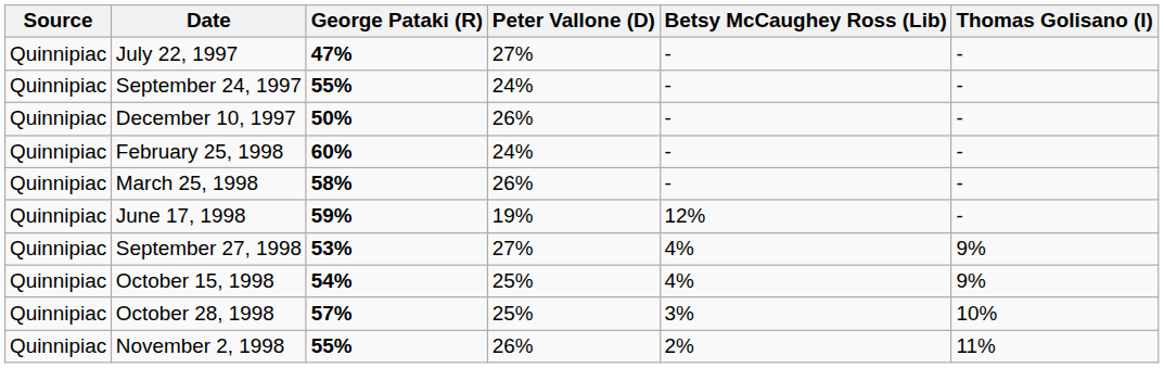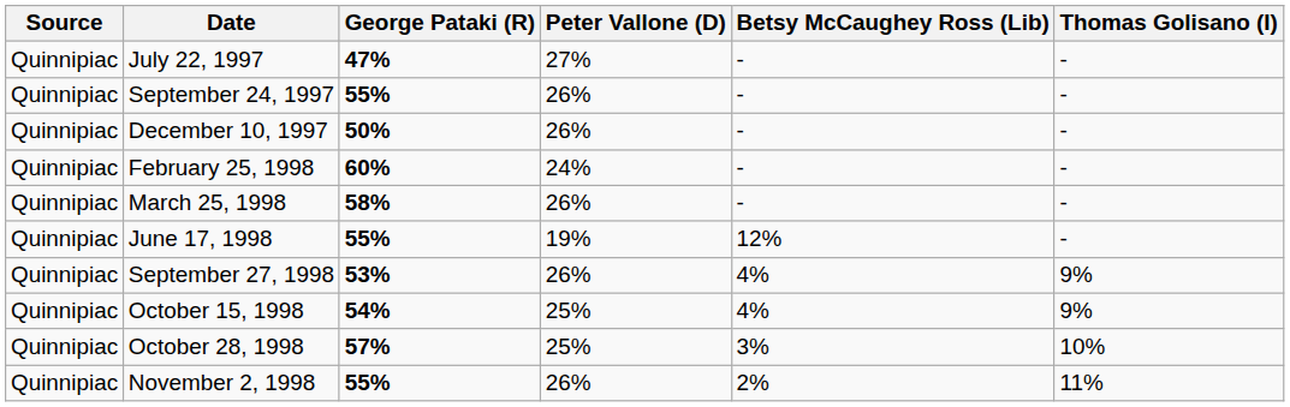 <table class="wikitable">
 <tr>
 <th>Source</th>
 <th>Date</th>
 <th>George Pataki (R)</th>
 <th>Peter Vallone (D)</th>
 <th>Betsy McCaughey Ross (Lib)</th>
 <th>Thomas Golisano (I)</th>
 </tr>
 <tr>
 <td>Quinnipiac</td>
 <td>July 22, 1997</td>
 <td><strong>47%</strong></td>
 <td>27%</td>
 <td>-</td>
 <td>-</td>
 </tr>
 <tr>
 <td>Quinnipiac</td>
 <td>September 24, 1997</td>
 <td><strong>55%</strong></td>
-<td>24%</td>
+<td>26%</td>
 <td>-</td>
 <td>-</td>
 </tr>
 <tr>
 <td>Quinnipiac</td>
 <td>December 10, 1997</td>
 <td><strong>50%</strong></td>
 <td>26%</td>
 <td>-</td>
 <td>-</td>
 </tr>
 <tr>
 <td>Quinnipiac</td>
 <td>February 25, 1998</td>
 <td><strong>60%</strong></td>
 <td>24%</td>
 <td>-</td>
 <td>-</td>
 </tr>
 <tr>
 <td>Quinnipiac</td>
 <td>March 25, 1998</td>
 <td><strong>58%</strong></td>
 <td>26%</td>
 <td>-</td>
 <td>-</td>
 </tr>
 <tr>
 <td>Quinnipiac</td>
 <td>June 17, 1998</td>
-<td><strong>59%</strong></td>
+<td><strong>55%</strong></td>
 <td>19%</td>
 <td>12%</td>
 <td>-</td>
 </tr>
 <tr>
 <td>Quinnipiac</td>
 <td>September 27, 1998</td>
 <td><strong>53%</strong></td>
-<td>27%</td>
+<td>26%</td>
 <td>4%</td>
 <td>9%</td>
 </tr>
 <tr>
 <td>Quinnipiac</td>
 <td>October 15, 1998</td>
 <td><strong>54%</strong></td>
 <td>25%</td>
 <td>4%</td>
 <td>9%</td>
 </tr>
 <tr>
 <td>Quinnipiac</td>
 <td>October 28, 1998</td>
 <td><strong>57%</strong></td>
 <td>25%</td>
 <td>3%</td>
 <td>10%</td>
 </tr>
 <tr>
 <td>Quinnipiac</td>
 <td>November 2, 1998</td>
 <td><strong>55%</strong></td>
 <td>26%</td>
 <td>2%</td>
 <td>11%</td>
 </tr>
 </table>
